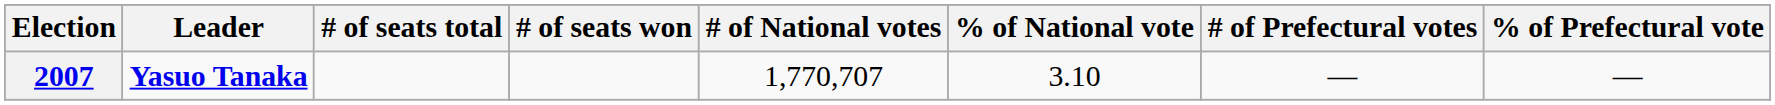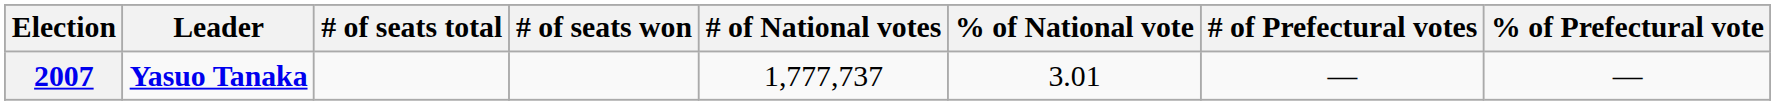 <table class="wikitable sortable">
 <tr>
 <th>Election</th>
 <th>Leader</th>
 <th># of seats total</th>
 <th># of seats won</th>
 <th># of National votes</th>
 <th>% of National vote</th>
 <th># of Prefectural votes</th>
 <th>% of Prefectural vote</th>
 </tr>
 <tr style="text-align:center;">
 <th><a href='#'>2007</a></th>
 <td><strong><a href='#'>Yasuo Tanaka</a></strong></td>
 <td></td>
 <td></td>
-<td>1,770,707</td>
-<td>3.10</td>
+<td>1,777,737</td>
+<td>3.01</td>
 <td>—</td>
 <td>—</td>
 </tr>
 </table>
